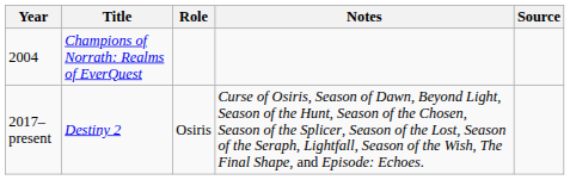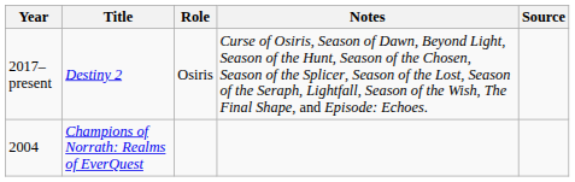 <table class="wikitable sortable">
 <tr>
 <th>Year</th>
 <th>Title</th>
 <th>Role</th>
 <th>Notes</th>
 <th>Source</th>
 </tr>
 <tr>
+<td>2017–present</td>
+<td><em><a href='#'>Destiny 2</a></em></td>
+<td>Osiris</td>
+<td><em>Curse of Osiris</em>, <em>Season of Dawn</em>, <em>Beyond Light</em>, <em>Season of the Hunt</em>, <em>Season of the Chosen</em>, <em>Season of the Splicer</em>, <em>Season of the Lost</em>, <em>Season of the Seraph</em>, <em>Lightfall</em>, <em>Season of the Wish</em>, <em>The Final Shape</em>, and <em>Episode: Echoes</em>.</td>
+<td></td>
+</tr>
+<tr>
 <td>2004</td>
 <td><em><a href='#'>Champions of Norrath: Realms of EverQuest</a></em></td>
 <td></td>
 <td></td>
 <td></td>
 </tr>
-<tr>
-<td>2017–present</td>
-<td><em><a href='#'>Destiny 2</a></em></td>
-<td>Osiris</td>
-<td><em>Curse of Osiris</em>, <em>Season of Dawn</em>, <em>Beyond Light</em>, <em>Season of the Hunt</em>, <em>Season of the Chosen</em>, <em>Season of the Splicer</em>, <em>Season of the Lost</em>, <em>Season of the Seraph</em>, <em>Lightfall</em>, <em>Season of the Wish</em>, <em>The Final Shape</em>, and <em>Episode: Echoes</em>.</td>
-<td></td>
-</tr>
 </table>
